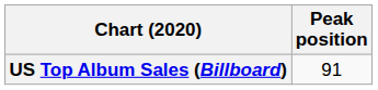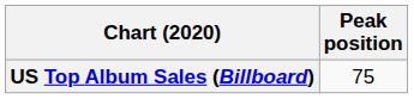 <table class="wikitable plainrowheaders" style="text-align:center">
 <tr>
 <th scope="col">Chart (2020)</th>
 <th scope="col">Peak<br>position</th>
 </tr>
 <tr>
 <th scope="row">US <a href='#'>Top Album Sales</a> (<em><a href='#'>Billboard</a></em>)</th>
-<td>91</td>
+<td>75</td>
 </tr>
 </table>
